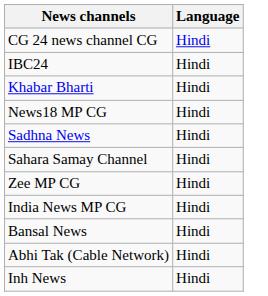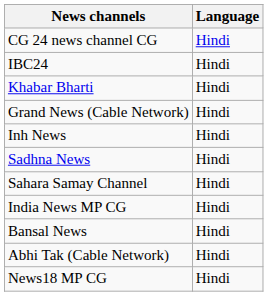 <table class="wikitable sortable">
 <tr>
 <th>News channels</th>
 <th>Language</th>
 </tr>
 <tr>
 <td>CG 24 news channel CG</td>
 <td><a href='#'>Hindi</a></td>
 </tr>
 <tr>
 <td>IBC24</td>
 <td>Hindi</td>
 </tr>
 <tr>
 <td><a href='#'>Khabar Bharti</a></td>
 <td>Hindi</td>
 </tr>
 <tr>
-<td>News18 MP CG</td>
+<td>Grand News (Cable Network)</td>
+<td>Hindi</td>
+</tr>
+<tr>
+<td>Inh News</td>
 <td>Hindi</td>
 </tr>
 <tr>
 <td><a href='#'>Sadhna News</a></td>
 <td>Hindi</td>
 </tr>
 <tr>
 <td>Sahara Samay Channel</td>
-<td>Hindi</td>
-</tr>
-<tr>
-<td>Zee MP CG</td>
 <td>Hindi</td>
 </tr>
 <tr>
 <td>India News MP CG</td>
 <td>Hindi</td>
 </tr>
 <tr>
 <td>Bansal News</td>
 <td>Hindi</td>
 </tr>
 <tr>
 <td>Abhi Tak (Cable Network)</td>
 <td>Hindi</td>
 </tr>
 <tr>
-<td>Inh News</td>
+<td>News18 MP CG</td>
 <td>Hindi</td>
 </tr>
 </table>
